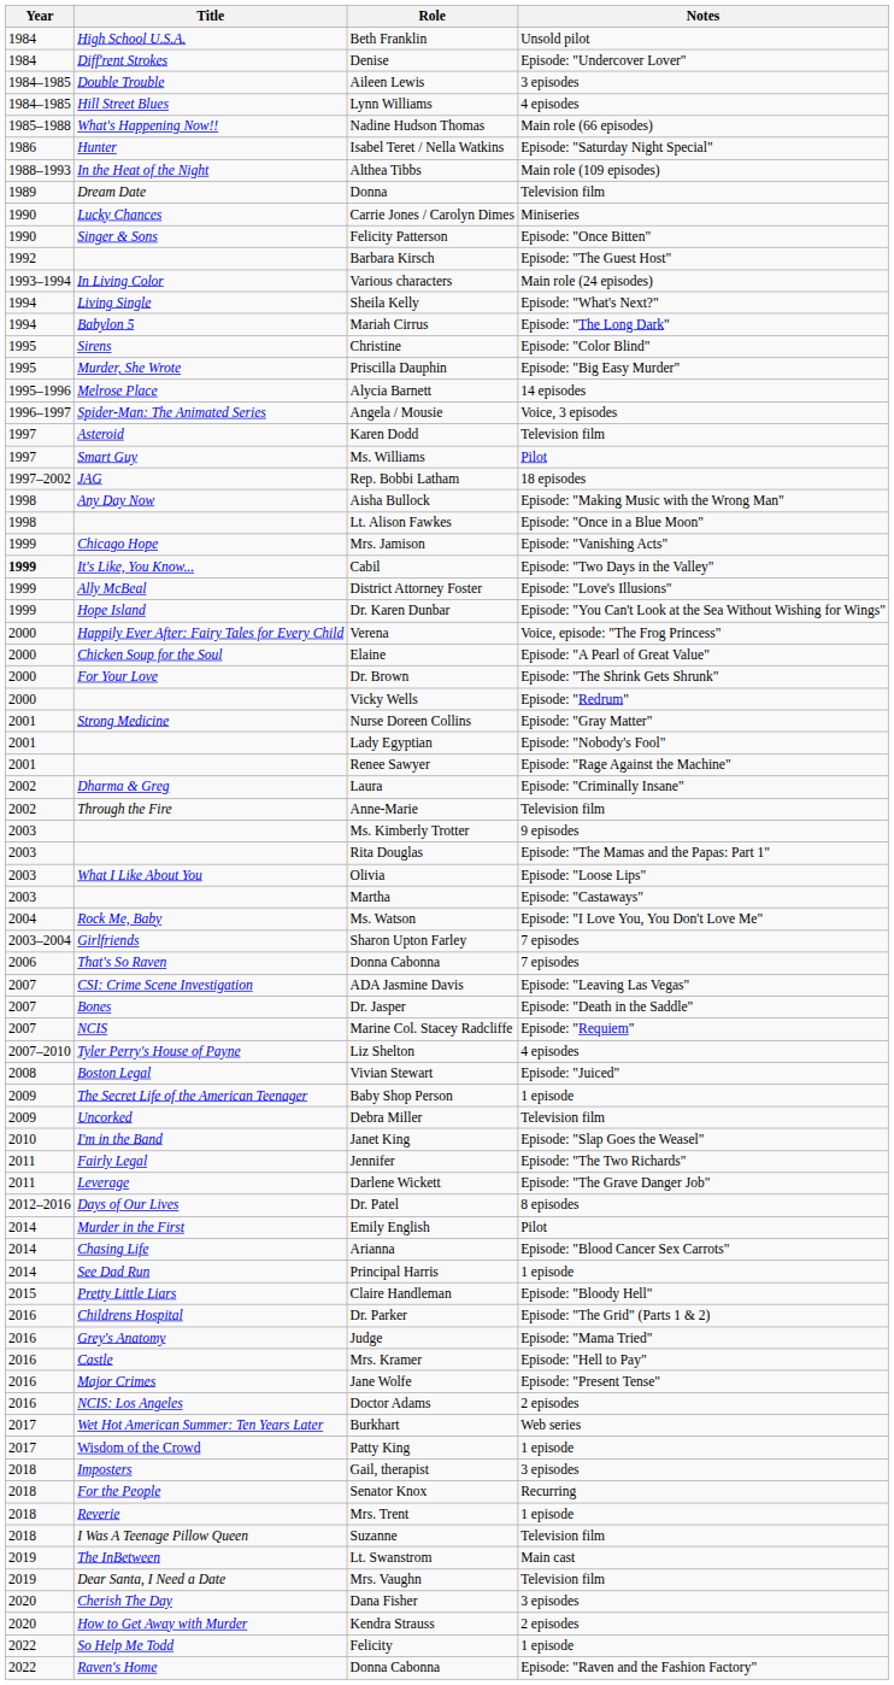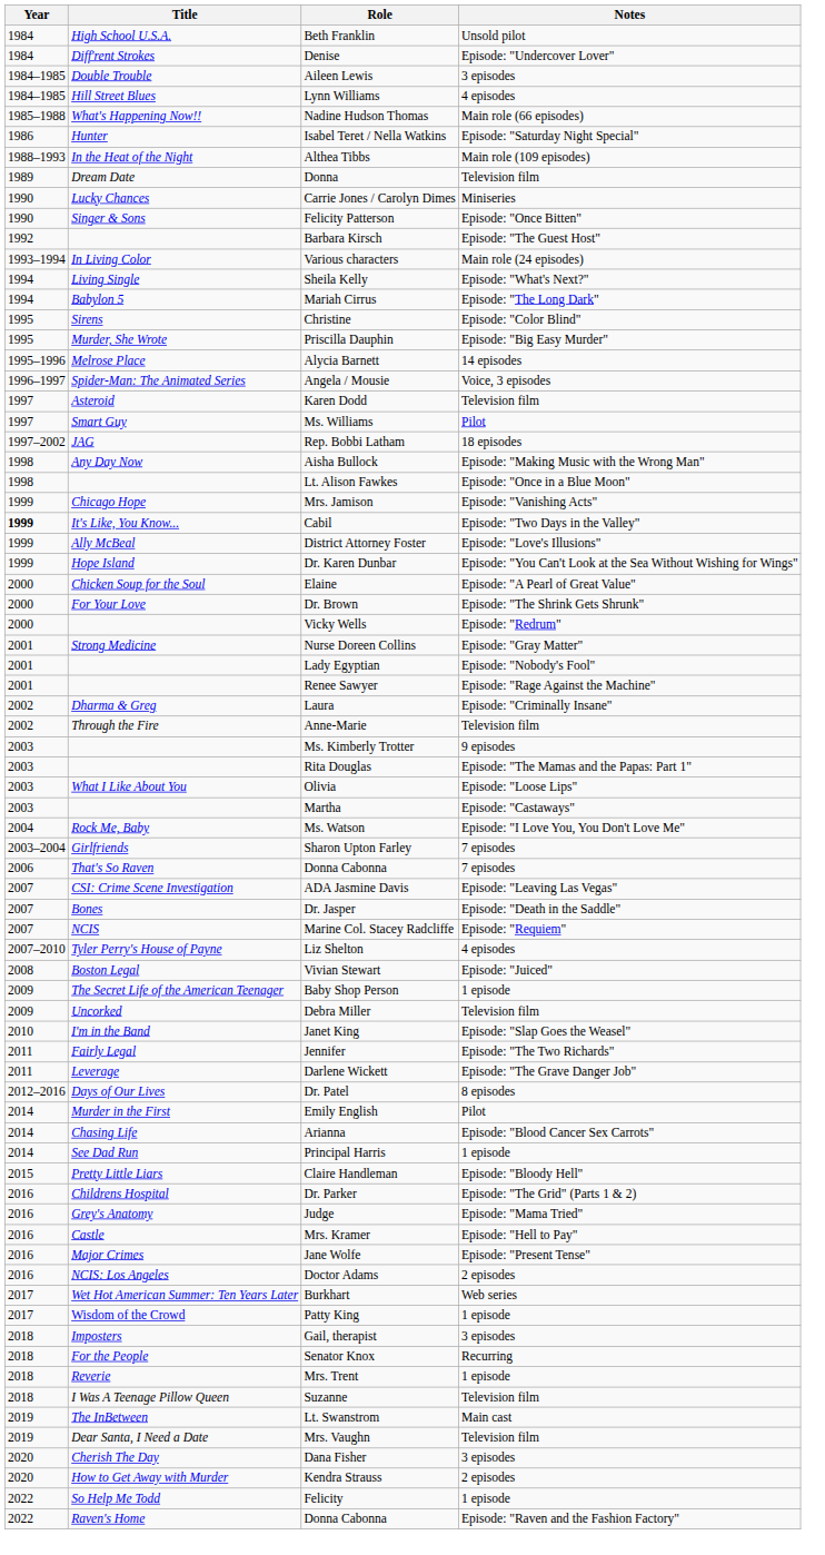 <table class="wikitable sortable">
 <tr>
 <th>Year</th>
 <th>Title</th>
 <th>Role</th>
 <th>Notes</th>
 </tr>
 <tr>
 <td>1984</td>
 <td><em><a href='#'>High School U.S.A.</a></em></td>
 <td>Beth Franklin</td>
 <td>Unsold pilot</td>
 </tr>
 <tr>
 <td>1984</td>
 <td><em><a href='#'>Diff'rent Strokes</a></em></td>
 <td>Denise</td>
 <td>Episode: "Undercover Lover"</td>
 </tr>
 <tr>
 <td>1984–1985</td>
 <td><em><a href='#'>Double Trouble</a></em></td>
 <td>Aileen Lewis</td>
 <td>3 episodes</td>
 </tr>
 <tr>
 <td>1984–1985</td>
 <td><em><a href='#'>Hill Street Blues</a></em></td>
 <td>Lynn Williams</td>
 <td>4 episodes</td>
 </tr>
 <tr>
 <td>1985–1988</td>
 <td><em><a href='#'>What's Happening Now!!</a></em></td>
 <td>Nadine Hudson Thomas</td>
 <td>Main role (66 episodes)</td>
 </tr>
 <tr>
 <td>1986</td>
 <td><em><a href='#'>Hunter</a></em></td>
 <td>Isabel Teret / Nella Watkins</td>
 <td>Episode: "Saturday Night Special"</td>
 </tr>
 <tr>
 <td>1988–1993</td>
 <td><em><a href='#'>In the Heat of the Night</a></em></td>
 <td>Althea Tibbs</td>
 <td>Main role (109 episodes)</td>
 </tr>
 <tr>
 <td>1989</td>
 <td><em>Dream Date</em></td>
 <td>Donna</td>
 <td>Television film</td>
 </tr>
 <tr>
 <td>1990</td>
 <td><em><a href='#'>Lucky Chances</a></em></td>
 <td>Carrie Jones / Carolyn Dimes</td>
 <td>Miniseries</td>
 </tr>
 <tr>
 <td>1990</td>
 <td><em><a href='#'>Singer & Sons</a></em></td>
 <td>Felicity Patterson</td>
 <td>Episode: "Once Bitten"</td>
 </tr>
 <tr>
 <td>1992</td>
 <td><em></em></td>
 <td>Barbara Kirsch</td>
 <td>Episode: "The Guest Host"</td>
 </tr>
 <tr>
 <td>1993–1994</td>
 <td><em><a href='#'>In Living Color</a></em></td>
 <td>Various characters</td>
 <td>Main role (24 episodes)</td>
 </tr>
 <tr>
 <td>1994</td>
 <td><em><a href='#'>Living Single</a></em></td>
 <td>Sheila Kelly</td>
 <td>Episode: "What's Next?"</td>
 </tr>
 <tr>
 <td>1994</td>
 <td><em><a href='#'>Babylon 5</a></em></td>
 <td>Mariah Cirrus</td>
 <td>Episode: "<a href='#'>The Long Dark</a>"</td>
 </tr>
 <tr>
 <td>1995</td>
 <td><em><a href='#'>Sirens</a></em></td>
 <td>Christine</td>
 <td>Episode: "Color Blind"</td>
 </tr>
 <tr>
 <td>1995</td>
 <td><em><a href='#'>Murder, She Wrote</a></em></td>
 <td>Priscilla Dauphin</td>
 <td>Episode: "Big Easy Murder"</td>
 </tr>
 <tr>
 <td>1995–1996</td>
 <td><em><a href='#'>Melrose Place</a></em></td>
 <td>Alycia Barnett</td>
 <td>14 episodes</td>
 </tr>
 <tr>
 <td>1996–1997</td>
 <td><em><a href='#'>Spider-Man: The Animated Series</a></em></td>
 <td>Angela / Mousie</td>
 <td>Voice, 3 episodes</td>
 </tr>
 <tr>
 <td>1997</td>
 <td><em><a href='#'>Asteroid</a></em></td>
 <td>Karen Dodd</td>
 <td>Television film</td>
 </tr>
 <tr>
 <td>1997</td>
 <td><em><a href='#'>Smart Guy</a></em></td>
 <td>Ms. Williams</td>
 <td><a href='#'>Pilot</a></td>
 </tr>
 <tr>
 <td>1997–2002</td>
 <td><em><a href='#'>JAG</a></em></td>
 <td>Rep. Bobbi Latham</td>
 <td>18 episodes</td>
 </tr>
 <tr>
 <td>1998</td>
 <td><em><a href='#'>Any Day Now</a></em></td>
 <td>Aisha Bullock</td>
 <td>Episode: "Making Music with the Wrong Man"</td>
 </tr>
 <tr>
 <td>1998</td>
 <td><em></em></td>
 <td>Lt. Alison Fawkes</td>
 <td>Episode: "Once in a Blue Moon"</td>
 </tr>
 <tr>
 <td>1999</td>
 <td><em><a href='#'>Chicago Hope</a></em></td>
 <td>Mrs. Jamison</td>
 <td>Episode: "Vanishing Acts"</td>
 </tr>
 <tr>
 <td><strong>1999</strong></td>
 <td><em><a href='#'>It's Like, You Know...</a></em></td>
 <td>Cabil</td>
 <td>Episode: "Two Days in the Valley"</td>
 </tr>
 <tr>
 <td>1999</td>
 <td><em><a href='#'>Ally McBeal</a></em></td>
 <td>District Attorney Foster</td>
 <td>Episode: "Love's Illusions"</td>
 </tr>
 <tr>
 <td>1999</td>
 <td><em><a href='#'>Hope Island</a></em></td>
 <td>Dr. Karen Dunbar</td>
 <td>Episode: "You Can't Look at the Sea Without Wishing for Wings"</td>
-</tr>
-<tr>
-<td>2000</td>
-<td><em><a href='#'>Happily Ever After: Fairy Tales for Every Child</a></em></td>
-<td>Verena</td>
-<td>Voice, episode: "The Frog Princess"</td>
 </tr>
 <tr>
 <td>2000</td>
 <td><em><a href='#'>Chicken Soup for the Soul</a></em></td>
 <td>Elaine</td>
 <td>Episode: "A Pearl of Great Value"</td>
 </tr>
 <tr>
 <td>2000</td>
 <td><em><a href='#'>For Your Love</a></em></td>
 <td>Dr. Brown</td>
 <td>Episode: "The Shrink Gets Shrunk"</td>
 </tr>
 <tr>
 <td>2000</td>
 <td><em></em></td>
 <td>Vicky Wells</td>
 <td>Episode: "<a href='#'>Redrum</a>"</td>
 </tr>
 <tr>
 <td>2001</td>
 <td><em><a href='#'>Strong Medicine</a></em></td>
 <td>Nurse Doreen Collins</td>
 <td>Episode: "Gray Matter"</td>
 </tr>
 <tr>
 <td>2001</td>
 <td><em></em></td>
 <td>Lady Egyptian</td>
 <td>Episode: "Nobody's Fool"</td>
 </tr>
 <tr>
 <td>2001</td>
 <td><em></em></td>
 <td>Renee Sawyer</td>
 <td>Episode: "Rage Against the Machine"</td>
 </tr>
 <tr>
 <td>2002</td>
 <td><em><a href='#'>Dharma & Greg</a></em></td>
 <td>Laura</td>
 <td>Episode: "Criminally Insane"</td>
 </tr>
 <tr>
 <td>2002</td>
 <td><em>Through the Fire</em></td>
 <td>Anne-Marie</td>
 <td>Television film</td>
 </tr>
 <tr>
 <td>2003</td>
 <td><em></em></td>
 <td>Ms. Kimberly Trotter</td>
 <td>9 episodes</td>
 </tr>
 <tr>
 <td>2003</td>
 <td><em></em></td>
 <td>Rita Douglas</td>
 <td>Episode: "The Mamas and the Papas: Part 1"</td>
 </tr>
 <tr>
 <td>2003</td>
 <td><em><a href='#'>What I Like About You</a></em></td>
 <td>Olivia</td>
 <td>Episode: "Loose Lips"</td>
 </tr>
 <tr>
 <td>2003</td>
 <td><em></em></td>
 <td>Martha</td>
 <td>Episode: "Castaways"</td>
 </tr>
 <tr>
 <td>2004</td>
 <td><em><a href='#'>Rock Me, Baby</a></em></td>
 <td>Ms. Watson</td>
 <td>Episode: "I Love You, You Don't Love Me"</td>
 </tr>
 <tr>
 <td>2003–2004</td>
 <td><em><a href='#'>Girlfriends</a></em></td>
 <td>Sharon Upton Farley</td>
 <td>7 episodes</td>
 </tr>
 <tr>
 <td>2006</td>
 <td><em><a href='#'>That's So Raven</a></em></td>
 <td>Donna Cabonna</td>
 <td>7 episodes</td>
 </tr>
 <tr>
 <td>2007</td>
 <td><em><a href='#'>CSI: Crime Scene Investigation</a></em></td>
 <td>ADA Jasmine Davis</td>
 <td>Episode: "Leaving Las Vegas"</td>
 </tr>
 <tr>
 <td>2007</td>
 <td><em><a href='#'>Bones</a></em></td>
 <td>Dr. Jasper</td>
 <td>Episode: "Death in the Saddle"</td>
 </tr>
 <tr>
 <td>2007</td>
 <td><em><a href='#'>NCIS</a></em></td>
 <td>Marine Col. Stacey Radcliffe</td>
 <td>Episode: "<a href='#'>Requiem</a>"</td>
 </tr>
 <tr>
 <td>2007–2010</td>
 <td><em><a href='#'>Tyler Perry's House of Payne</a></em></td>
 <td>Liz Shelton</td>
 <td>4 episodes</td>
 </tr>
 <tr>
 <td>2008</td>
 <td><em><a href='#'>Boston Legal</a></em></td>
 <td>Vivian Stewart</td>
 <td>Episode: "Juiced"</td>
 </tr>
 <tr>
 <td>2009</td>
 <td><em><a href='#'>The Secret Life of the American Teenager</a></em></td>
 <td>Baby Shop Person</td>
 <td>1 episode</td>
 </tr>
 <tr>
 <td>2009</td>
 <td><em><a href='#'>Uncorked</a></em></td>
 <td>Debra Miller</td>
 <td>Television film</td>
 </tr>
 <tr>
 <td>2010</td>
 <td><em><a href='#'>I'm in the Band</a></em></td>
 <td>Janet King</td>
 <td>Episode: "Slap Goes the Weasel"</td>
 </tr>
 <tr>
 <td>2011</td>
 <td><em><a href='#'>Fairly Legal</a></em></td>
 <td>Jennifer</td>
 <td>Episode: "The Two Richards"</td>
 </tr>
 <tr>
 <td>2011</td>
 <td><em><a href='#'>Leverage</a></em></td>
 <td>Darlene Wickett</td>
 <td>Episode: "The Grave Danger Job"</td>
 </tr>
 <tr>
 <td>2012–2016</td>
 <td><em><a href='#'>Days of Our Lives</a></em></td>
 <td>Dr. Patel</td>
 <td>8 episodes</td>
 </tr>
 <tr>
 <td>2014</td>
 <td><em><a href='#'>Murder in the First</a></em></td>
 <td>Emily English</td>
 <td>Pilot</td>
 </tr>
 <tr>
 <td>2014</td>
 <td><em><a href='#'>Chasing Life</a></em></td>
 <td>Arianna</td>
 <td>Episode: "Blood Cancer Sex Carrots"</td>
 </tr>
 <tr>
 <td>2014</td>
 <td><em><a href='#'>See Dad Run</a></em></td>
 <td>Principal Harris</td>
 <td>1 episode</td>
 </tr>
 <tr>
 <td>2015</td>
 <td><em><a href='#'>Pretty Little Liars</a></em></td>
 <td>Claire Handleman</td>
 <td>Episode: "Bloody Hell"</td>
 </tr>
 <tr>
 <td>2016</td>
 <td><em><a href='#'>Childrens Hospital</a></em></td>
 <td>Dr. Parker</td>
 <td>Episode: "The Grid" (Parts 1 & 2)</td>
 </tr>
 <tr>
 <td>2016</td>
 <td><em><a href='#'>Grey's Anatomy</a></em></td>
 <td>Judge</td>
 <td>Episode: "Mama Tried"</td>
 </tr>
 <tr>
 <td>2016</td>
 <td><em><a href='#'>Castle</a></em></td>
 <td>Mrs. Kramer</td>
 <td>Episode: "Hell to Pay"</td>
 </tr>
 <tr>
 <td>2016</td>
 <td><em><a href='#'>Major Crimes</a></em></td>
 <td>Jane Wolfe</td>
 <td>Episode: "Present Tense"</td>
 </tr>
 <tr>
 <td>2016</td>
 <td><em><a href='#'>NCIS: Los Angeles</a></em></td>
 <td>Doctor Adams</td>
 <td>2 episodes</td>
 </tr>
 <tr>
 <td>2017</td>
 <td><em><a href='#'>Wet Hot American Summer: Ten Years Later</a></em></td>
 <td>Burkhart</td>
 <td>Web series</td>
 </tr>
 <tr>
 <td>2017</td>
 <td><a href='#'>Wisdom of the Crowd</a></td>
 <td>Patty King</td>
 <td>1 episode</td>
 </tr>
 <tr>
 <td>2018</td>
 <td><em><a href='#'>Imposters</a></em></td>
 <td>Gail, therapist</td>
 <td>3 episodes</td>
 </tr>
 <tr>
 <td>2018</td>
 <td><em><a href='#'>For the People</a></em></td>
 <td>Senator Knox</td>
 <td>Recurring</td>
 </tr>
 <tr>
 <td>2018</td>
 <td><em><a href='#'>Reverie</a></em></td>
 <td>Mrs. Trent</td>
 <td>1 episode</td>
 </tr>
 <tr>
 <td>2018</td>
 <td><em>I Was A Teenage Pillow Queen</em></td>
 <td>Suzanne</td>
 <td>Television film</td>
 </tr>
 <tr>
 <td>2019</td>
 <td><em><a href='#'>The InBetween</a></em></td>
 <td>Lt. Swanstrom</td>
 <td>Main cast</td>
 </tr>
 <tr>
 <td>2019</td>
 <td><em>Dear Santa, I Need a Date</em></td>
 <td>Mrs. Vaughn</td>
 <td>Television film</td>
 </tr>
 <tr>
 <td>2020</td>
 <td><em><a href='#'>Cherish The Day</a></em></td>
 <td>Dana Fisher</td>
 <td>3 episodes</td>
 </tr>
 <tr>
 <td>2020</td>
 <td><em><a href='#'>How to Get Away with Murder</a></em></td>
 <td>Kendra Strauss</td>
 <td>2 episodes</td>
 </tr>
 <tr>
 <td>2022</td>
 <td><em><a href='#'>So Help Me Todd</a></em></td>
 <td>Felicity</td>
 <td>1 episode</td>
 </tr>
 <tr>
 <td>2022</td>
 <td><em><a href='#'>Raven's Home</a></em></td>
 <td>Donna Cabonna</td>
 <td>Episode: "Raven and the Fashion Factory"</td>
 </tr>
 </table>
